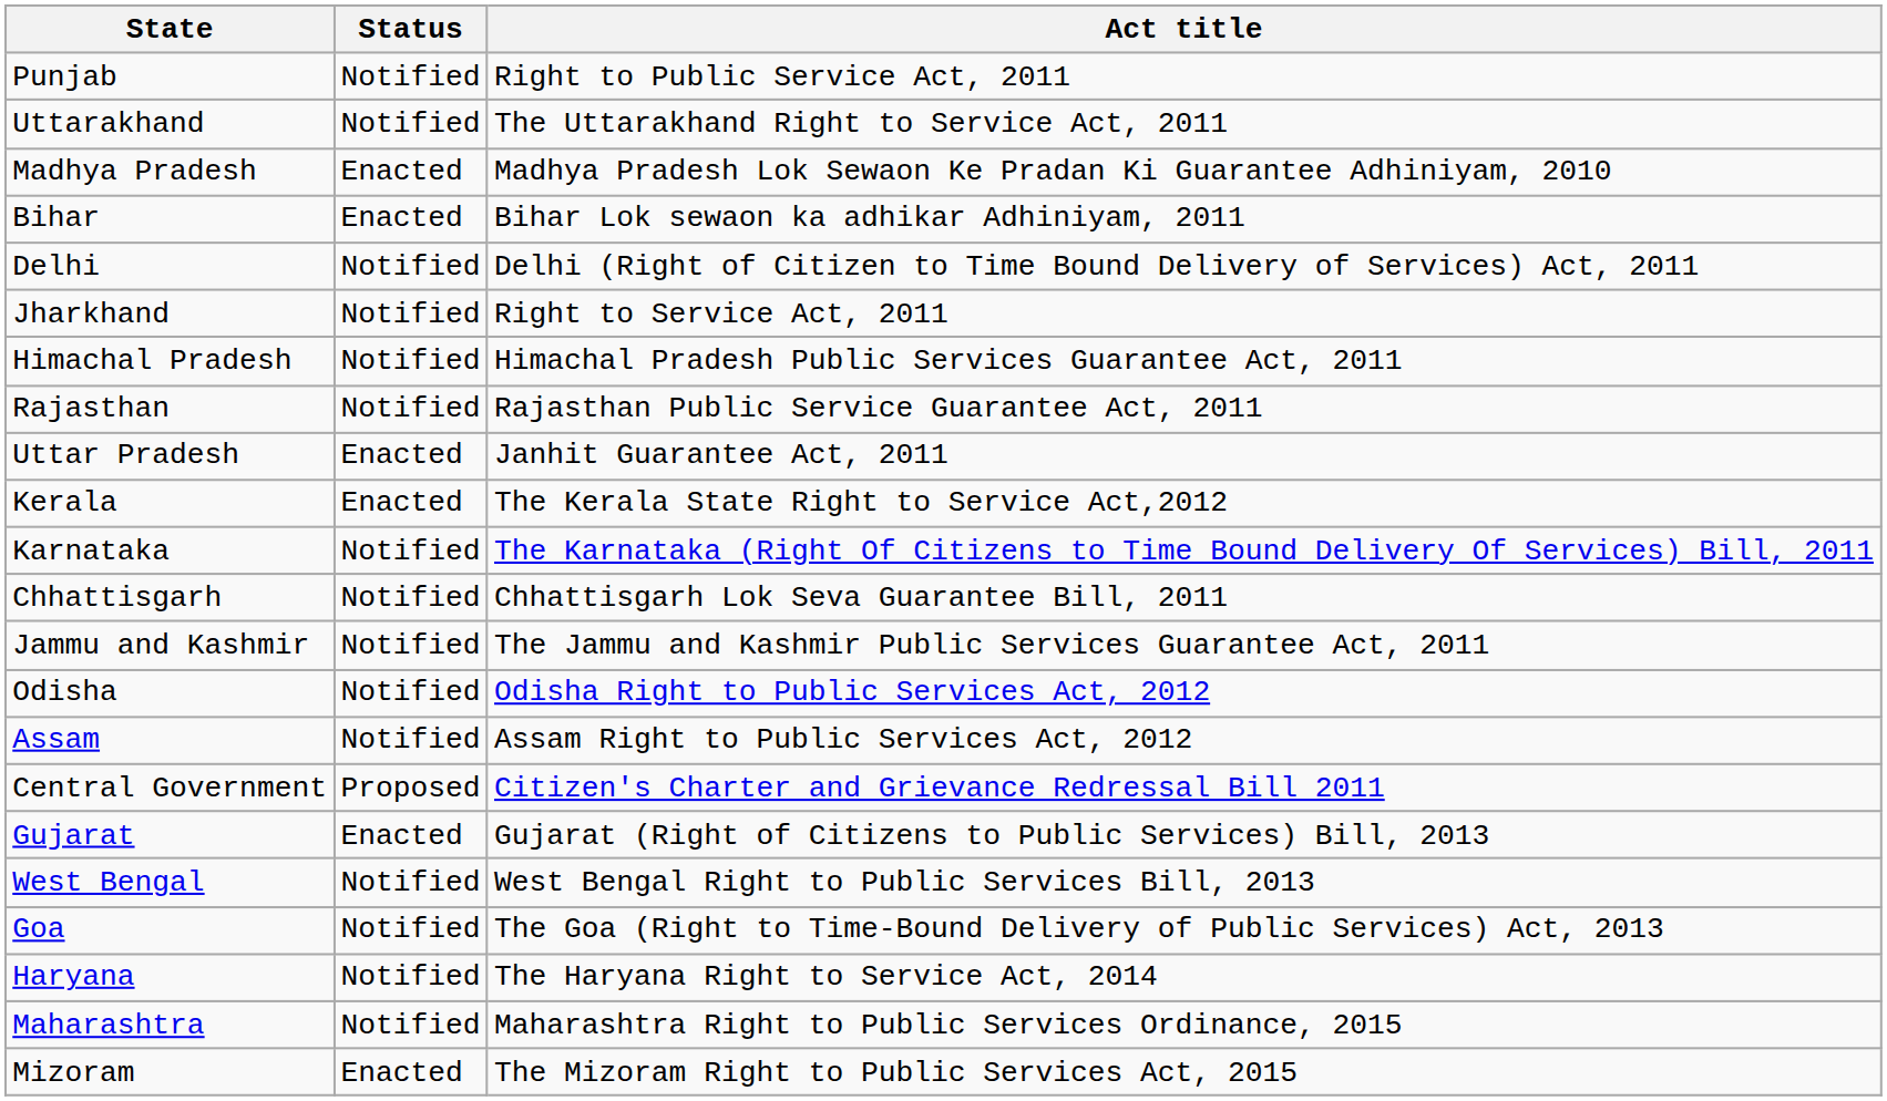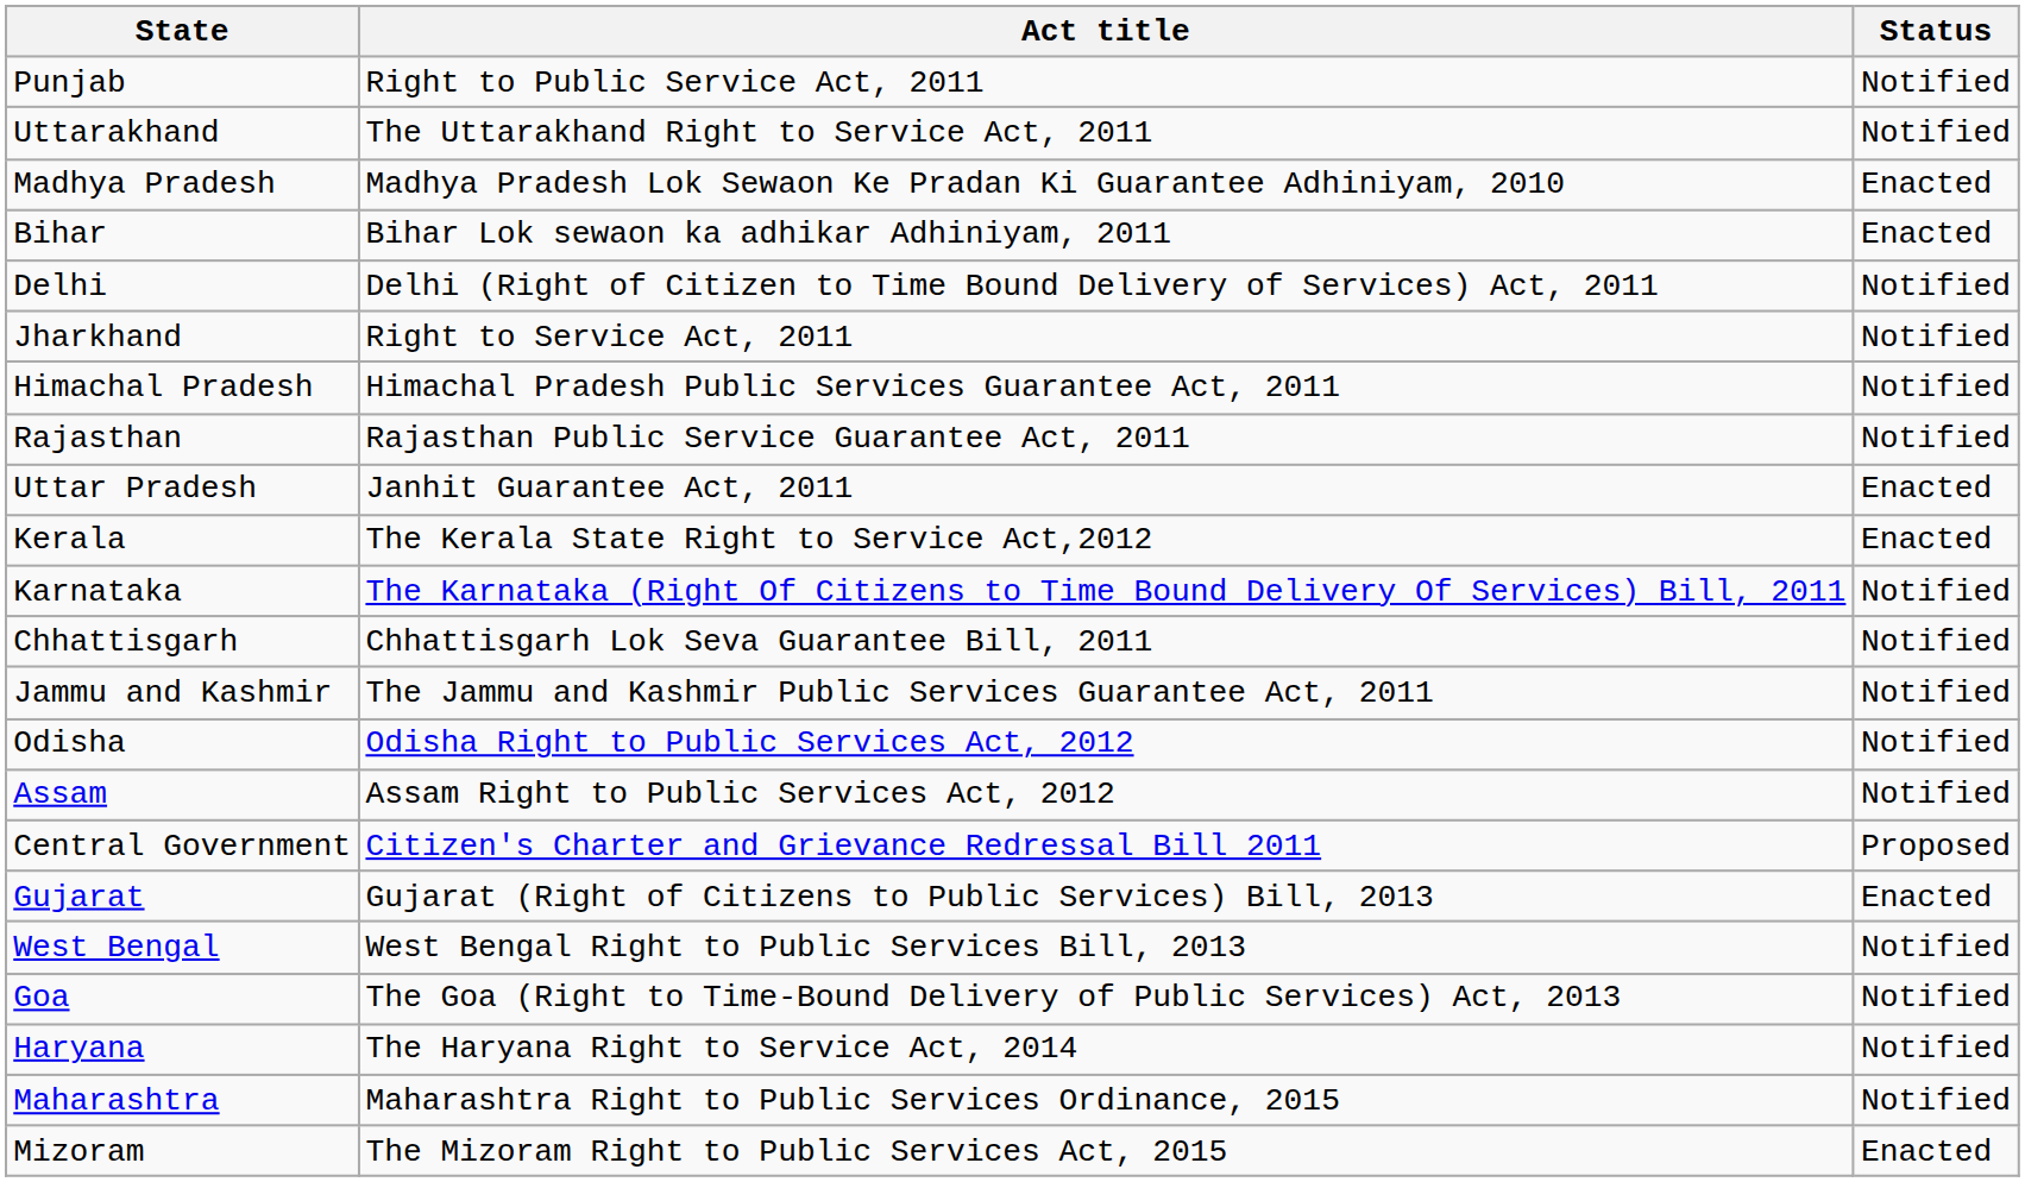 <table class="wikitable">
 <tr>
 <th>State</th>
+<th>Act title</th>
 <th>Status</th>
-<th>Act title</th>
 </tr>
 <tr>
 <td>Punjab</td>
+<td>Right to Public Service Act, 2011</td>
 <td>Notified</td>
-<td>Right to Public Service Act, 2011</td>
 </tr>
 <tr>
 <td>Uttarakhand</td>
+<td>The Uttarakhand Right to Service Act, 2011</td>
 <td>Notified</td>
-<td>The Uttarakhand Right to Service Act, 2011</td>
 </tr>
 <tr>
 <td>Madhya Pradesh</td>
+<td>Madhya Pradesh Lok Sewaon Ke Pradan Ki Guarantee Adhiniyam, 2010</td>
 <td>Enacted</td>
-<td>Madhya Pradesh Lok Sewaon Ke Pradan Ki Guarantee Adhiniyam, 2010</td>
 </tr>
 <tr>
 <td>Bihar</td>
+<td>Bihar Lok sewaon ka adhikar Adhiniyam, 2011</td>
 <td>Enacted</td>
-<td>Bihar Lok sewaon ka adhikar Adhiniyam, 2011</td>
 </tr>
 <tr>
 <td>Delhi</td>
+<td>Delhi (Right of Citizen to Time Bound Delivery of Services) Act, 2011</td>
 <td>Notified</td>
-<td>Delhi (Right of Citizen to Time Bound Delivery of Services) Act, 2011</td>
 </tr>
 <tr>
 <td>Jharkhand</td>
+<td>Right to Service Act, 2011</td>
 <td>Notified</td>
-<td>Right to Service Act, 2011</td>
 </tr>
 <tr>
 <td>Himachal Pradesh</td>
+<td>Himachal Pradesh Public Services Guarantee Act, 2011</td>
 <td>Notified</td>
-<td>Himachal Pradesh Public Services Guarantee Act, 2011</td>
 </tr>
 <tr>
 <td>Rajasthan</td>
+<td>Rajasthan Public Service Guarantee Act, 2011</td>
 <td>Notified</td>
-<td>Rajasthan Public Service Guarantee Act, 2011</td>
 </tr>
 <tr>
 <td>Uttar Pradesh</td>
+<td>Janhit Guarantee Act, 2011</td>
 <td>Enacted</td>
-<td>Janhit Guarantee Act, 2011</td>
 </tr>
 <tr>
 <td>Kerala</td>
+<td>The Kerala State Right to Service Act,2012</td>
 <td>Enacted</td>
-<td>The Kerala State Right to Service Act,2012</td>
 </tr>
 <tr>
 <td>Karnataka</td>
+<td><a href='#'>The Karnataka (Right Of Citizens to Time Bound Delivery Of Services) Bill, 2011</a></td>
 <td>Notified</td>
-<td><a href='#'>The Karnataka (Right Of Citizens to Time Bound Delivery Of Services) Bill, 2011</a></td>
 </tr>
 <tr>
 <td>Chhattisgarh</td>
+<td>Chhattisgarh Lok Seva Guarantee Bill, 2011</td>
 <td>Notified</td>
-<td>Chhattisgarh Lok Seva Guarantee Bill, 2011</td>
 </tr>
 <tr>
 <td>Jammu and Kashmir</td>
+<td>The Jammu and Kashmir Public Services Guarantee Act, 2011</td>
 <td>Notified</td>
-<td>The Jammu and Kashmir Public Services Guarantee Act, 2011</td>
 </tr>
 <tr>
 <td>Odisha</td>
+<td><a href='#'>Odisha Right to Public Services Act, 2012</a></td>
 <td>Notified</td>
-<td><a href='#'>Odisha Right to Public Services Act, 2012</a></td>
 </tr>
 <tr>
 <td><a href='#'>Assam</a></td>
+<td>Assam Right to Public Services Act, 2012</td>
 <td>Notified</td>
-<td>Assam Right to Public Services Act, 2012</td>
 </tr>
 <tr>
 <td>Central Government</td>
+<td><a href='#'>Citizen's Charter and Grievance Redressal Bill 2011</a></td>
 <td>Proposed</td>
-<td><a href='#'>Citizen's Charter and Grievance Redressal Bill 2011</a></td>
 </tr>
 <tr>
 <td><a href='#'>Gujarat</a></td>
+<td>Gujarat (Right of Citizens to Public Services) Bill, 2013</td>
 <td>Enacted</td>
-<td>Gujarat (Right of Citizens to Public Services) Bill, 2013</td>
 </tr>
 <tr>
 <td><a href='#'>West Bengal</a></td>
+<td>West Bengal Right to Public Services Bill, 2013</td>
 <td>Notified</td>
-<td>West Bengal Right to Public Services Bill, 2013</td>
 </tr>
 <tr>
 <td><a href='#'>Goa</a></td>
+<td>The Goa (Right to Time-Bound Delivery of Public Services) Act, 2013</td>
 <td>Notified</td>
-<td>The Goa (Right to Time-Bound Delivery of Public Services) Act, 2013</td>
 </tr>
 <tr>
 <td><a href='#'>Haryana</a></td>
+<td>The Haryana Right to Service Act, 2014</td>
 <td>Notified</td>
-<td>The Haryana Right to Service Act, 2014</td>
 </tr>
 <tr>
 <td><a href='#'>Maharashtra</a></td>
+<td>Maharashtra Right to Public Services Ordinance, 2015</td>
 <td>Notified</td>
-<td>Maharashtra Right to Public Services Ordinance, 2015</td>
 </tr>
 <tr>
 <td>Mizoram</td>
+<td>The  Mizoram Right to Public Services Act, 2015</td>
 <td>Enacted</td>
-<td>The  Mizoram Right to Public Services Act, 2015</td>
 </tr>
 </table>
